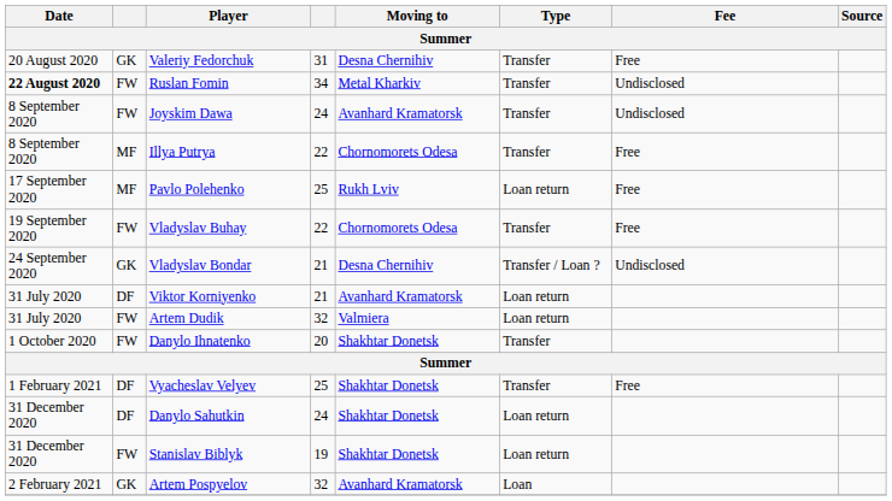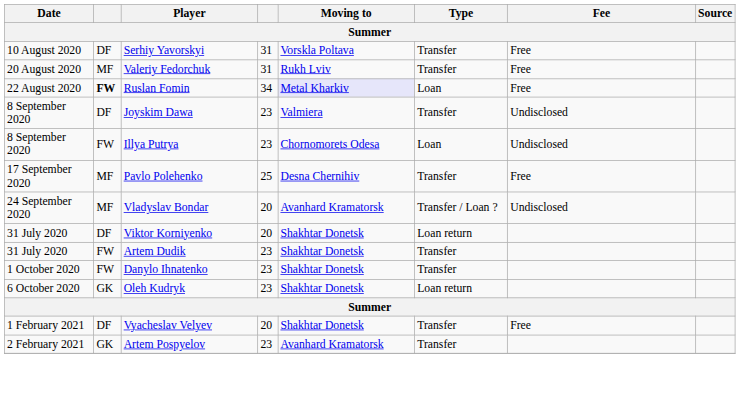 <table class="wikitable sortable">
 <tr>
 <th style="width:115px;">Date</th>
 <th style="width:30px;"></th>
 <th style="width:180px;">Player</th>
 <th style="width:20px;"></th>
 <th style="width:180px;">Moving to</th>
 <th style="width:120px;" class="unsortable">Type</th>
 <th style="width:250px;" class="unsortable">Fee</th>
 <th style="width:20px;">Source</th>
 </tr>
 <tr>
 <th colspan=8>Summer</th>
 </tr>
 <tr>
-<td>20 August 2020</td>
-<td>GK</td>
-<td> <a href='#'>Valeriy Fedorchuk</a></td>
+<td>10 August 2020</td>
+<td>DF</td>
+<td> <a href='#'>Serhiy Yavorskyi</a></td>
 <td>31</td>
-<td> <a href='#'>Desna Chernihiv</a></td>
+<td> <a href='#'>Vorskla Poltava</a></td>
 <td>Transfer</td>
 <td>Free</td>
 <td></td>
 </tr>
 <tr>
-<td><strong>22 August 2020</strong></td>
-<td>FW</td>
+<td>20 August 2020</td>
+<td>MF</td>
+<td> <a href='#'>Valeriy Fedorchuk</a></td>
+<td>31</td>
+<td> <a href='#'>Rukh Lviv</a></td>
+<td>Transfer</td>
+<td>Free</td>
+<td></td>
+</tr>
+<tr>
+<td>22 August 2020</td>
+<td><strong>FW</strong></td>
 <td> <a href='#'>Ruslan Fomin</a></td>
 <td>34</td>
-<td> <a href='#'>Metal Kharkiv</a></td>
+<td style="background: lavender;"> <a href='#'>Metal Kharkiv</a></td>
+<td>Loan</td>
+<td>Free</td>
+<td></td>
+</tr>
+<tr>
+<td>8 September 2020</td>
+<td>DF</td>
+<td> <a href='#'>Joyskim Dawa</a></td>
+<td>23</td>
+<td> <a href='#'>Valmiera</a></td>
 <td>Transfer</td>
 <td>Undisclosed</td>
 <td></td>
 </tr>
 <tr>
 <td>8 September 2020</td>
 <td>FW</td>
-<td> <a href='#'>Joyskim Dawa</a></td>
-<td>24</td>
-<td> <a href='#'>Avanhard Kramatorsk</a></td>
-<td>Transfer</td>
+<td> <a href='#'>Illya Putrya</a></td>
+<td>23</td>
+<td> <a href='#'>Chornomorets Odesa</a></td>
+<td>Loan</td>
 <td>Undisclosed</td>
-<td></td>
-</tr>
-<tr>
-<td>8 September 2020</td>
-<td>MF</td>
-<td> <a href='#'>Illya Putrya</a></td>
-<td>22</td>
-<td> <a href='#'>Chornomorets Odesa</a></td>
-<td>Transfer</td>
-<td>Free</td>
 <td></td>
 </tr>
 <tr>
 <td>17 September 2020</td>
 <td>MF</td>
 <td> <a href='#'>Pavlo Polehenko</a></td>
 <td>25</td>
-<td> <a href='#'>Rukh Lviv</a></td>
-<td>Loan return</td>
-<td>Free</td>
-<td></td>
-</tr>
-<tr>
-<td>19 September 2020</td>
-<td>FW</td>
-<td> <a href='#'>Vladyslav Buhay</a></td>
-<td>22</td>
-<td> <a href='#'>Chornomorets Odesa</a></td>
+<td> <a href='#'>Desna Chernihiv</a></td>
 <td>Transfer</td>
 <td>Free</td>
 <td></td>
 </tr>
 <tr>
 <td>24 September 2020</td>
-<td>GK</td>
+<td>MF</td>
 <td> <a href='#'>Vladyslav Bondar</a></td>
-<td>21</td>
-<td> <a href='#'>Desna Chernihiv</a></td>
+<td>20</td>
+<td> <a href='#'>Avanhard Kramatorsk</a></td>
 <td>Transfer / Loan ?</td>
 <td>Undisclosed</td>
 <td></td>
 </tr>
 <tr>
 <td>31 July 2020</td>
 <td>DF</td>
 <td> <a href='#'>Viktor Korniyenko</a></td>
-<td>21</td>
-<td> <a href='#'>Avanhard Kramatorsk</a></td>
+<td>20</td>
+<td> <a href='#'>Shakhtar Donetsk</a></td>
 <td>Loan return</td>
 <td></td>
 <td></td>
 </tr>
 <tr>
 <td>31 July 2020</td>
 <td>FW</td>
 <td> <a href='#'>Artem Dudik</a></td>
-<td>32</td>
-<td> <a href='#'>Valmiera</a></td>
-<td>Loan return</td>
+<td>23</td>
+<td> <a href='#'>Shakhtar Donetsk</a></td>
+<td>Transfer</td>
 <td></td>
 <td></td>
 </tr>
 <tr>
 <td>1 October 2020</td>
 <td>FW</td>
 <td> <a href='#'>Danylo Ihnatenko</a></td>
-<td>20</td>
+<td>23</td>
 <td> <a href='#'>Shakhtar Donetsk</a></td>
 <td>Transfer</td>
+<td></td>
+<td></td>
+</tr>
+<tr>
+<td>6 October 2020</td>
+<td>GK</td>
+<td> <a href='#'>Oleh Kudryk</a></td>
+<td>23</td>
+<td> <a href='#'>Shakhtar Donetsk</a></td>
+<td>Loan return</td>
 <td></td>
 <td></td>
 </tr>
 <tr>
 <th colspan=8>Summer</th>
 </tr>
 <tr>
 <td>1 February 2021</td>
 <td>DF</td>
 <td> <a href='#'>Vyacheslav Velyev</a></td>
-<td>25</td>
+<td>20</td>
 <td> <a href='#'>Shakhtar Donetsk</a></td>
 <td>Transfer</td>
 <td>Free</td>
 <td></td>
 </tr>
 <tr>
-<td>31 December 2020</td>
-<td>DF</td>
-<td> <a href='#'>Danylo Sahutkin</a></td>
-<td>24</td>
-<td> <a href='#'>Shakhtar Donetsk</a></td>
-<td>Loan return</td>
-<td></td>
-<td></td>
-</tr>
-<tr>
-<td>31 December 2020</td>
-<td>FW</td>
-<td> <a href='#'>Stanislav Biblyk</a></td>
-<td>19</td>
-<td> <a href='#'>Shakhtar Donetsk</a></td>
-<td>Loan return</td>
-<td></td>
-<td></td>
-</tr>
-<tr>
 <td>2 February 2021</td>
 <td>GK</td>
 <td> <a href='#'>Artem Pospyelov</a></td>
-<td>32</td>
+<td>23</td>
 <td> <a href='#'>Avanhard Kramatorsk</a></td>
-<td>Loan</td>
+<td>Transfer</td>
 <td></td>
 <td></td>
 </tr>
 <tr>
 </tr>
 </table>
